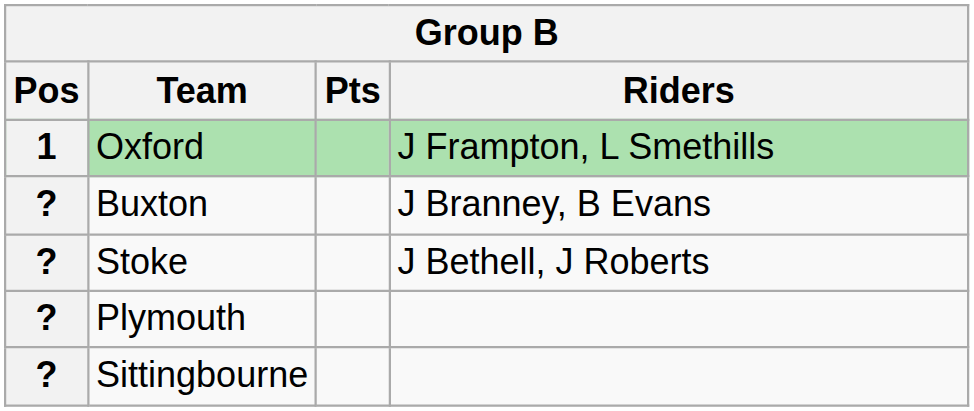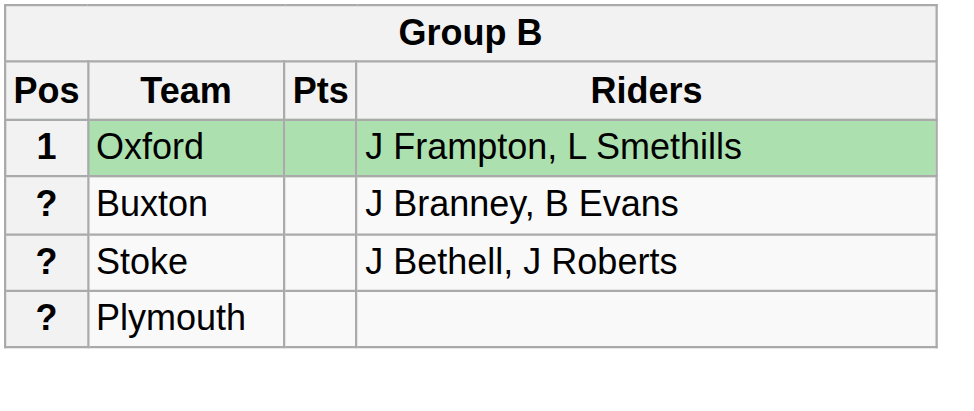 <table class="wikitable">
 <tr>
 <th colspan="4">Group B</th>
 </tr>
 <tr>
 <th width=20>Pos</th>
 <th width=80>Team</th>
 <th width=20>Pts</th>
 <th width=250>Riders</th>
 </tr>
 <tr style="background:#ACE1AF;">
 <th>1</th>
 <td>Oxford</td>
 <td></td>
 <td>J Frampton, L Smethills</td>
 </tr>
 <tr>
 <th>?</th>
 <td>Buxton</td>
 <td></td>
 <td>J Branney, B Evans</td>
 </tr>
 <tr>
 <th>?</th>
 <td>Stoke</td>
 <td></td>
 <td>J Bethell, J Roberts</td>
 </tr>
 <tr>
 <th>?</th>
 <td>Plymouth</td>
 <td></td>
 <td></td>
 </tr>
-<tr>
-<th>?</th>
-<td>Sittingbourne</td>
-<td></td>
-<td></td>
-</tr>
 </table>
